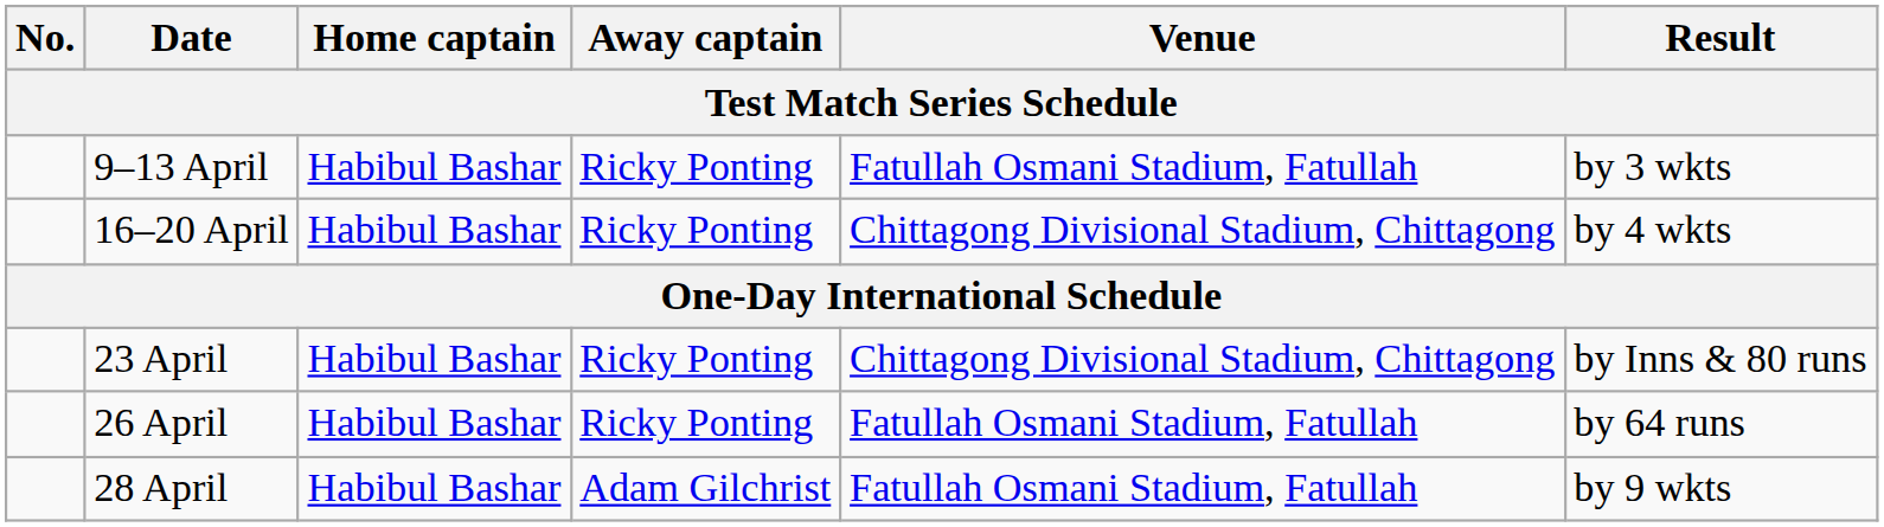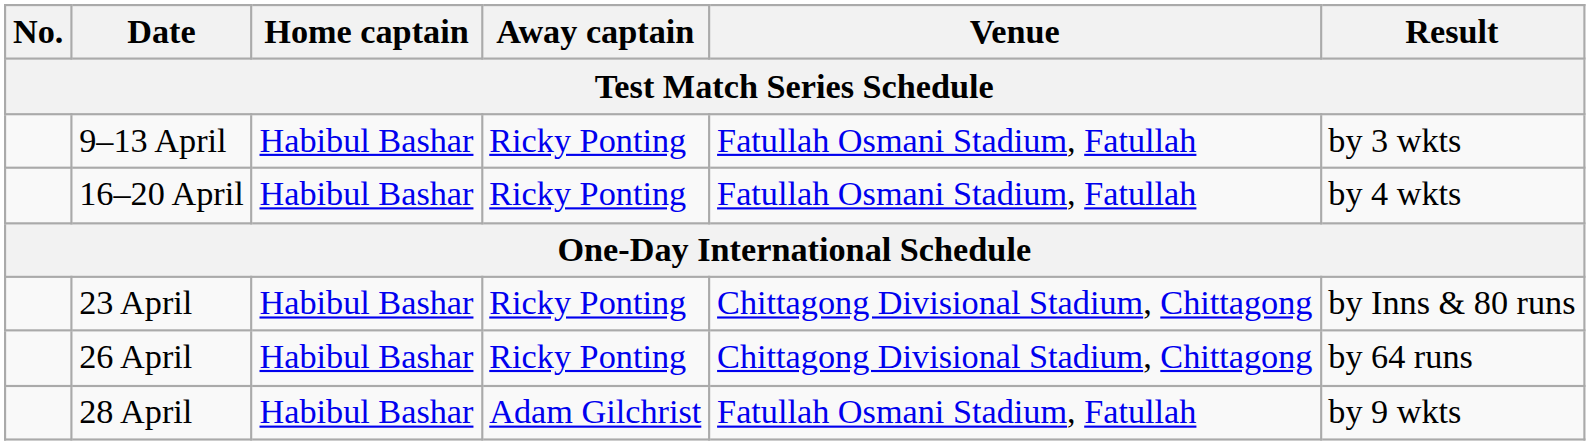 <table class="wikitable">
 <tr style="background:#efefef;">
 <th>No.</th>
 <th>Date</th>
 <th>Home captain</th>
 <th>Away captain</th>
 <th>Venue</th>
 <th>Result</th>
 </tr>
 <tr>
 <th colspan="6">Test Match Series Schedule</th>
 </tr>
 <tr>
 <td></td>
 <td>9–13 April</td>
 <td><a href='#'>Habibul Bashar</a></td>
 <td><a href='#'>Ricky Ponting</a></td>
 <td><a href='#'>Fatullah Osmani Stadium</a>, <a href='#'>Fatullah</a></td>
 <td> by 3 wkts</td>
 </tr>
 <tr>
 <td></td>
 <td>16–20 April</td>
 <td><a href='#'>Habibul Bashar</a></td>
 <td><a href='#'>Ricky Ponting</a></td>
-<td><a href='#'>Chittagong Divisional Stadium</a>, <a href='#'>Chittagong</a></td>
+<td><a href='#'>Fatullah Osmani Stadium</a>, <a href='#'>Fatullah</a></td>
 <td> by 4 wkts</td>
 </tr>
 <tr>
 <th colspan="6">One-Day International Schedule</th>
 </tr>
 <tr>
 <td></td>
 <td>23 April</td>
 <td><a href='#'>Habibul Bashar</a></td>
 <td><a href='#'>Ricky Ponting</a></td>
 <td><a href='#'>Chittagong Divisional Stadium</a>, <a href='#'>Chittagong</a></td>
 <td> by Inns & 80 runs</td>
 </tr>
 <tr>
 <td></td>
 <td>26 April</td>
 <td><a href='#'>Habibul Bashar</a></td>
 <td><a href='#'>Ricky Ponting</a></td>
-<td><a href='#'>Fatullah Osmani Stadium</a>, <a href='#'>Fatullah</a></td>
+<td><a href='#'>Chittagong Divisional Stadium</a>, <a href='#'>Chittagong</a></td>
 <td> by 64 runs</td>
 </tr>
 <tr>
 <td></td>
 <td>28 April</td>
 <td><a href='#'>Habibul Bashar</a></td>
 <td><a href='#'>Adam Gilchrist</a></td>
 <td><a href='#'>Fatullah Osmani Stadium</a>, <a href='#'>Fatullah</a></td>
 <td> by 9 wkts</td>
 </tr>
 </table>
